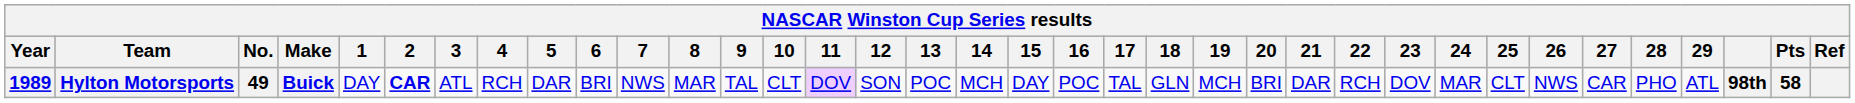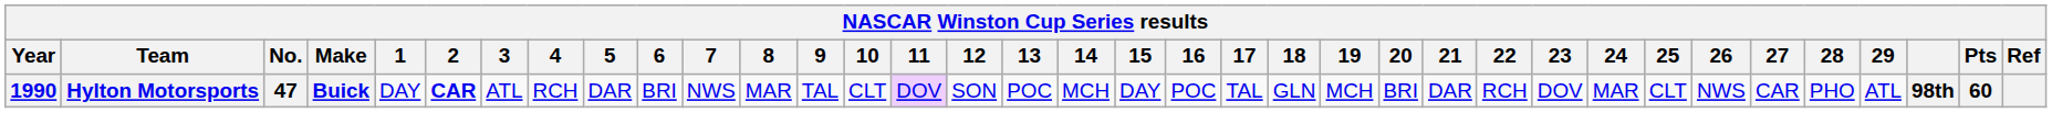 <table class="wikitable" style="text-align:center; font-size:75%">
 <tr>
 <th colspan=45><a href='#'>NASCAR</a> <a href='#'>Winston Cup Series</a> results</th>
 </tr>
 <tr>
 <th>Year</th>
 <th>Team</th>
 <th>No.</th>
 <th>Make</th>
 <th>1</th>
 <th>2</th>
 <th>3</th>
 <th>4</th>
 <th>5</th>
 <th>6</th>
 <th>7</th>
 <th>8</th>
 <th>9</th>
 <th>10</th>
 <th>11</th>
 <th>12</th>
 <th>13</th>
 <th>14</th>
 <th>15</th>
 <th>16</th>
 <th>17</th>
 <th>18</th>
 <th>19</th>
 <th>20</th>
 <th>21</th>
 <th>22</th>
 <th>23</th>
 <th>24</th>
 <th>25</th>
 <th>26</th>
 <th>27</th>
 <th>28</th>
 <th>29</th>
 <th></th>
 <th>Pts</th>
 <th>Ref</th>
 </tr>
 <tr>
-<th><a href='#'>1989</a></th>
+<th><a href='#'>1990</a></th>
 <th><a href='#'>Hylton Motorsports</a></th>
-<th>49</th>
+<th>47</th>
 <th><a href='#'>Buick</a></th>
 <td><a href='#'>DAY</a></td>
 <td><strong><a href='#'>CAR</a></strong></td>
 <td><a href='#'>ATL</a></td>
 <td><a href='#'>RCH</a></td>
 <td><a href='#'>DAR</a></td>
 <td><a href='#'>BRI</a></td>
 <td><a href='#'>NWS</a></td>
 <td><a href='#'>MAR</a></td>
 <td><a href='#'>TAL</a></td>
 <td><a href='#'>CLT</a></td>
 <td style="background:#EFCFFF;"><a href='#'>DOV</a><br></td>
 <td><a href='#'>SON</a></td>
 <td><a href='#'>POC</a></td>
 <td><a href='#'>MCH</a></td>
 <td><a href='#'>DAY</a></td>
 <td><a href='#'>POC</a></td>
 <td><a href='#'>TAL</a></td>
 <td><a href='#'>GLN</a></td>
 <td><a href='#'>MCH</a></td>
 <td><a href='#'>BRI</a></td>
 <td><a href='#'>DAR</a></td>
 <td><a href='#'>RCH</a></td>
 <td><a href='#'>DOV</a></td>
 <td><a href='#'>MAR</a></td>
 <td><a href='#'>CLT</a></td>
 <td><a href='#'>NWS</a></td>
 <td><a href='#'>CAR</a></td>
 <td><a href='#'>PHO</a></td>
 <td><a href='#'>ATL</a></td>
 <th>98th</th>
-<th>58</th>
+<th>60</th>
 <th></th>
 </tr>
 </table>
